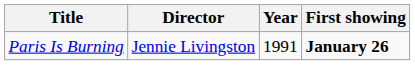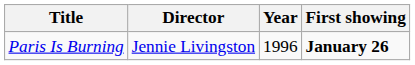 <table class="wikitable sortable">
 <tr>
 <th>Title</th>
 <th>Director</th>
 <th>Year</th>
 <th>First showing</th>
 </tr>
 <tr>
 <td><em><a href='#'>Paris Is Burning</a></em></td>
 <td><a href='#'>Jennie Livingston</a></td>
-<td>1991</td>
+<td>1996</td>
 <td><strong>January 26</strong></td>
 </tr>
 </table>
